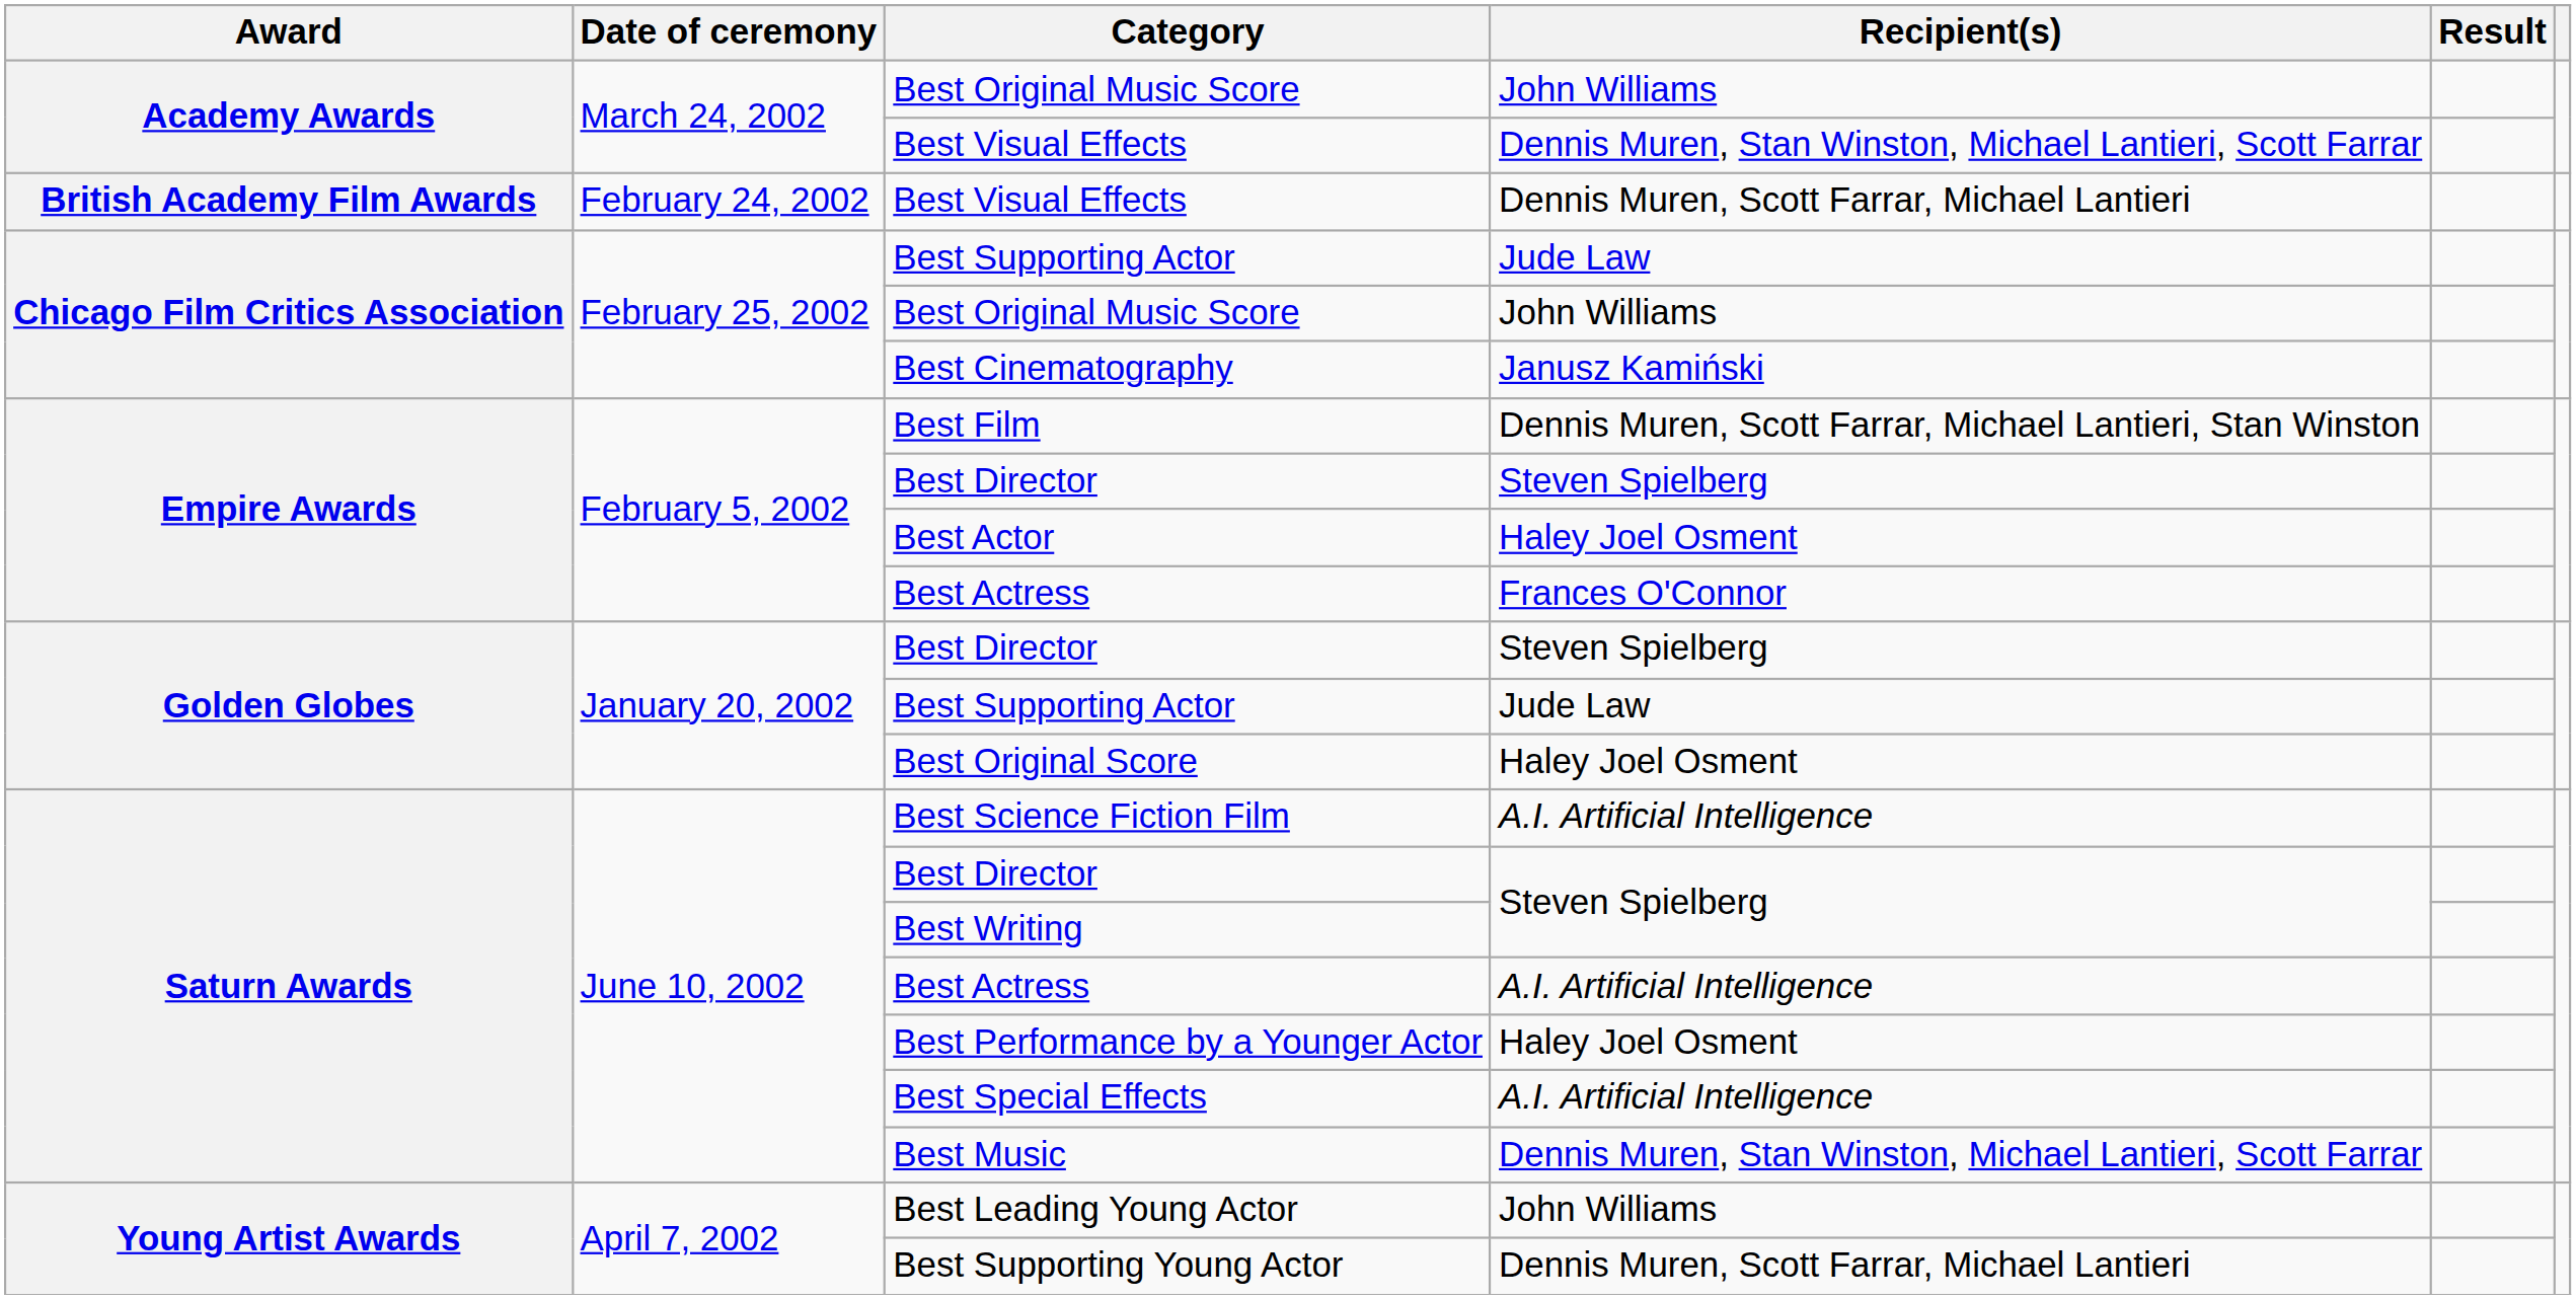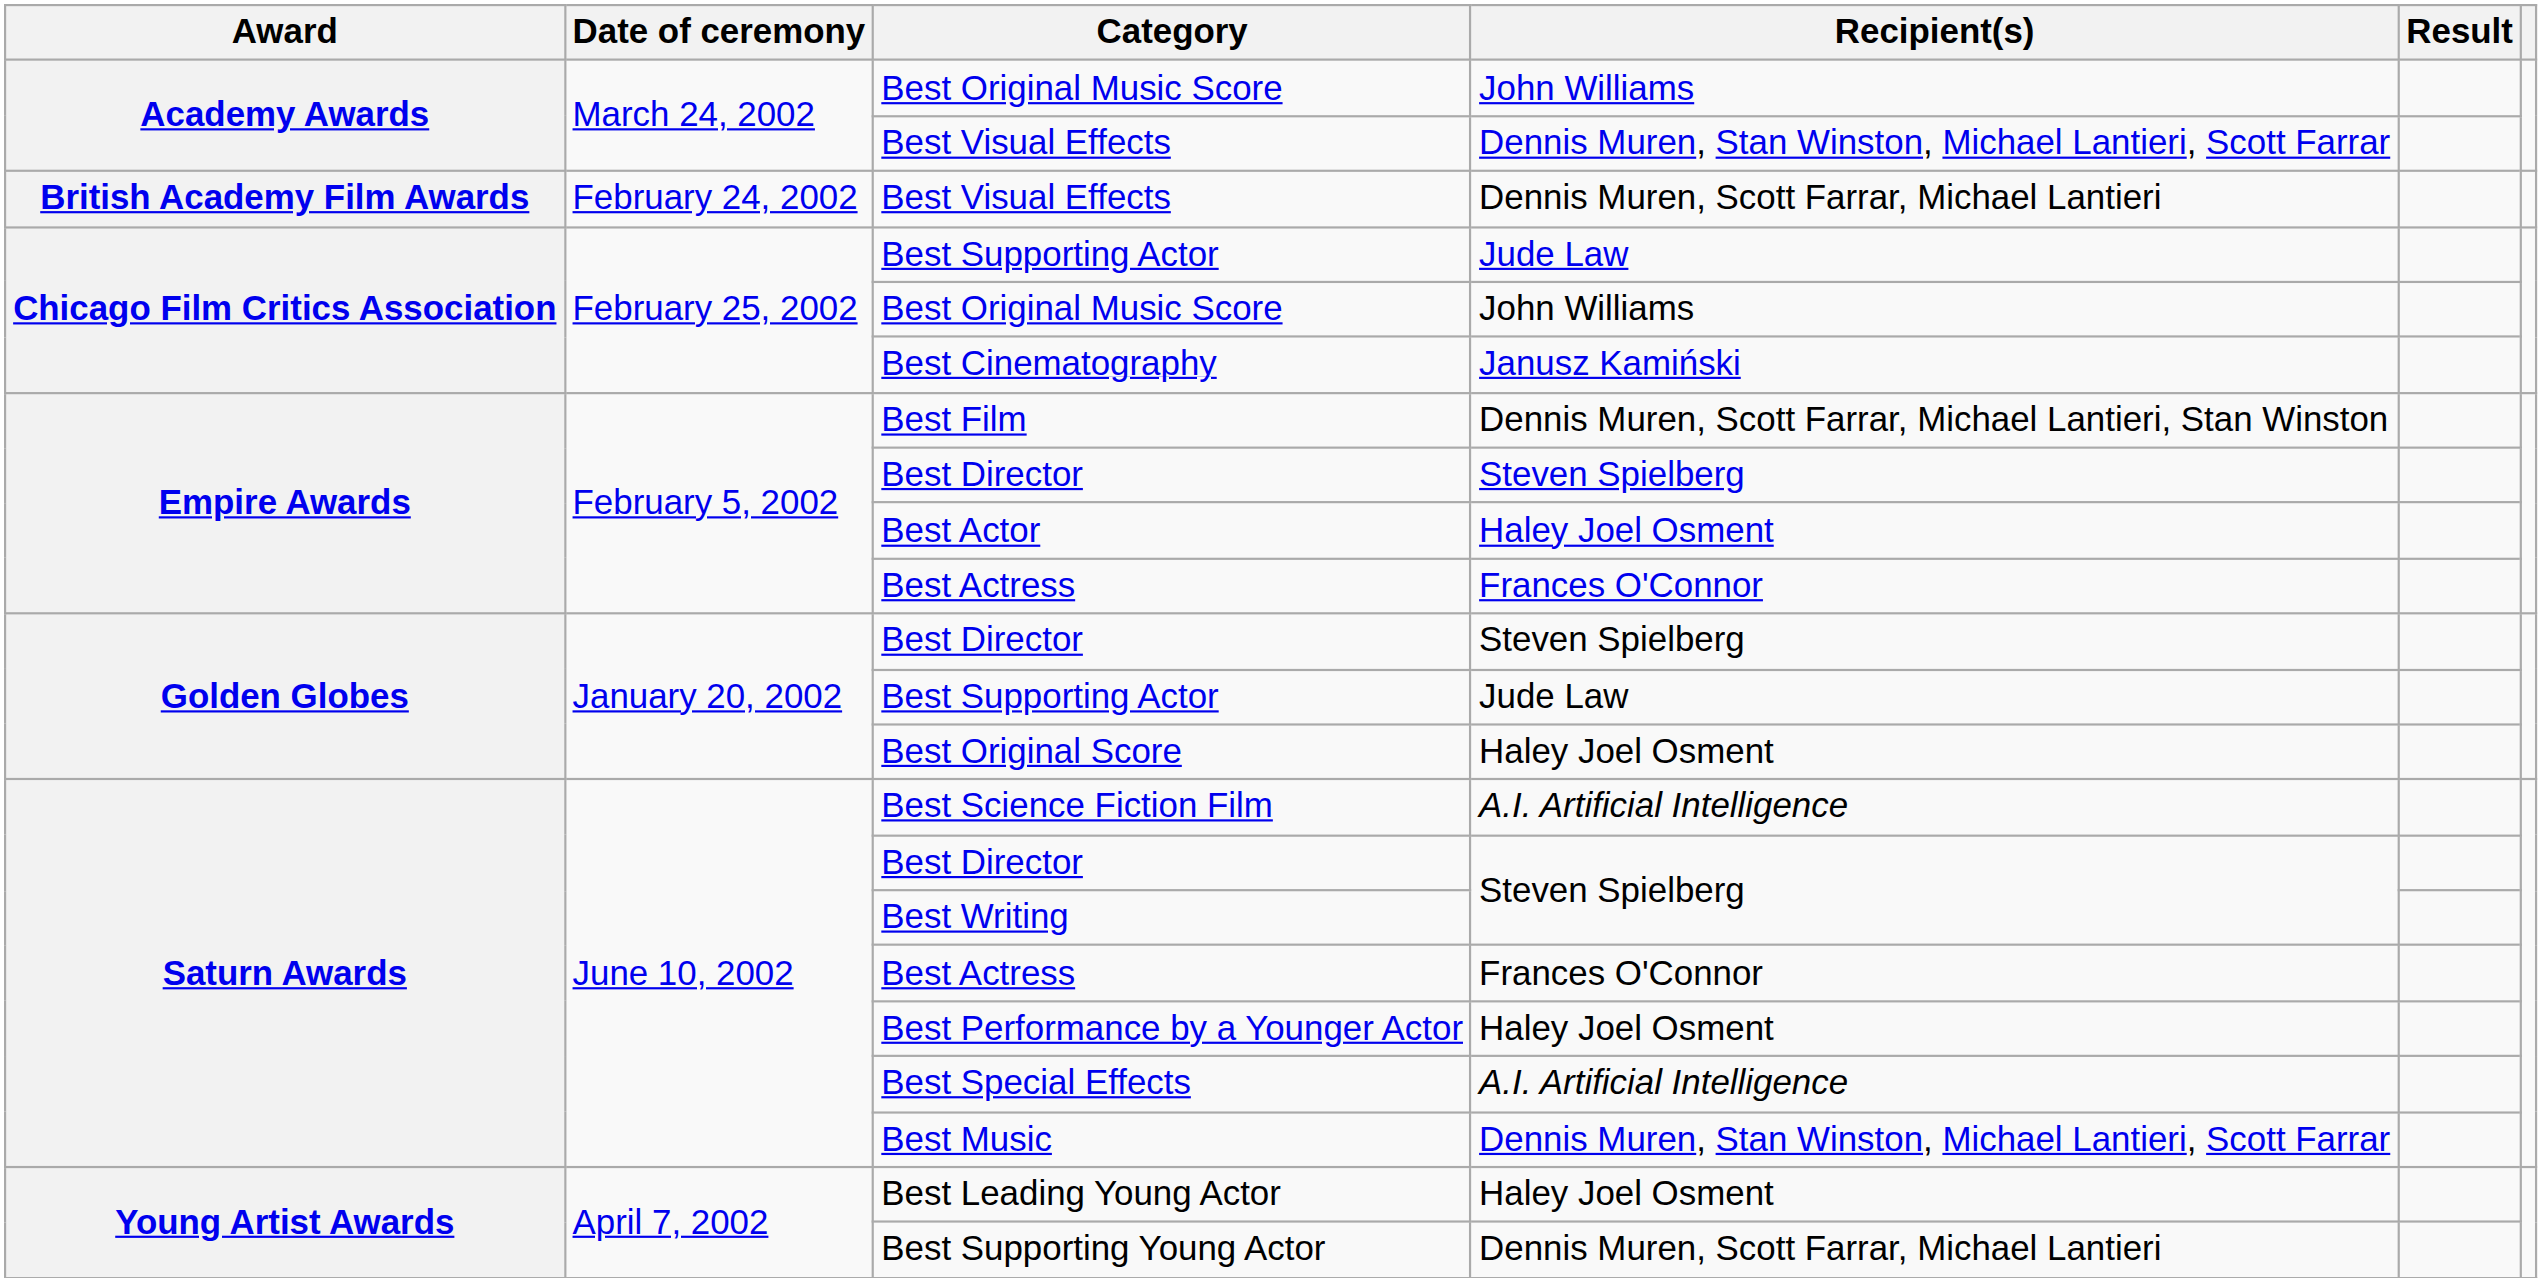 <table class="wikitable plainrowheaders sortable">
 <tr>
 <th scope="col">Award</th>
 <th scope="col">Date of ceremony</th>
 <th scope="col">Category</th>
 <th scope="col">Recipient(s)</th>
 <th scope="col">Result</th>
 <th scope="col" class="unsortable"></th>
 </tr>
 <tr>
 <th scope="row" rowspan=2><a href='#'>Academy Awards</a></th>
 <td rowspan="2"><a href='#'>March 24, 2002</a></td>
 <td><a href='#'>Best Original Music Score</a></td>
 <td><a href='#'>John Williams</a></td>
 <td></td>
 <td rowspan="2"></td>
 </tr>
 <tr>
 <td><a href='#'>Best Visual Effects</a></td>
 <td><a href='#'>Dennis Muren</a>, <a href='#'>Stan Winston</a>, <a href='#'>Michael Lantieri</a>, <a href='#'>Scott Farrar</a></td>
 <td></td>
 </tr>
 <tr>
 <th scope="row"><a href='#'>British Academy Film Awards</a></th>
 <td rowspan="1"><a href='#'>February 24, 2002</a></td>
 <td><a href='#'>Best Visual Effects</a></td>
 <td>Dennis Muren, Scott Farrar, Michael Lantieri</td>
 <td></td>
 <td rowspan="1"></td>
 </tr>
 <tr>
 <th scope="row" rowspan=3><a href='#'>Chicago Film Critics Association</a></th>
 <td rowspan="3"><a href='#'>February 25, 2002</a></td>
 <td><a href='#'>Best Supporting Actor</a></td>
 <td><a href='#'>Jude Law</a></td>
 <td></td>
 <td rowspan="3"></td>
 </tr>
 <tr>
 <td><a href='#'>Best Original Music Score</a></td>
 <td>John Williams</td>
 <td></td>
 </tr>
 <tr>
 <td><a href='#'>Best Cinematography</a></td>
 <td><a href='#'>Janusz Kamiński</a></td>
 <td></td>
 </tr>
 <tr>
 <th scope="row" rowspan=4><a href='#'>Empire Awards</a></th>
 <td rowspan="4"><a href='#'>February 5, 2002</a></td>
 <td><a href='#'>Best Film</a></td>
 <td>Dennis Muren, Scott Farrar, Michael Lantieri, Stan Winston</td>
 <td></td>
 <td rowspan="4"></td>
 </tr>
 <tr>
 <td><a href='#'>Best Director</a></td>
 <td><a href='#'>Steven Spielberg</a></td>
 <td></td>
 </tr>
 <tr>
 <td><a href='#'>Best Actor</a></td>
 <td><a href='#'>Haley Joel Osment</a></td>
 <td></td>
 </tr>
 <tr>
 <td><a href='#'>Best Actress</a></td>
 <td><a href='#'>Frances O'Connor</a></td>
 <td></td>
 </tr>
 <tr>
 <th scope="row" rowspan=3><a href='#'>Golden Globes</a></th>
 <td rowspan="3"><a href='#'>January 20, 2002</a></td>
 <td><a href='#'>Best Director</a></td>
 <td>Steven Spielberg</td>
 <td></td>
 <td rowspan="3"></td>
 </tr>
 <tr>
 <td><a href='#'>Best Supporting Actor</a></td>
 <td>Jude Law</td>
 <td></td>
 </tr>
 <tr>
 <td><a href='#'>Best Original Score</a></td>
 <td>Haley Joel Osment</td>
 <td></td>
 </tr>
 <tr>
 <th scope="row" rowspan=7><a href='#'>Saturn Awards</a></th>
 <td rowspan="7"><a href='#'>June 10, 2002</a></td>
 <td><a href='#'>Best Science Fiction Film</a></td>
 <td><em>A.I. Artificial Intelligence</em></td>
 <td></td>
 <td rowspan="7"></td>
 </tr>
 <tr>
 <td><a href='#'>Best Director</a></td>
 <td rowspan="2">Steven Spielberg</td>
 <td></td>
 </tr>
 <tr>
 <td><a href='#'>Best Writing</a></td>
 <td></td>
 </tr>
 <tr>
 <td><a href='#'>Best Actress</a></td>
-<td><em>A.I. Artificial Intelligence</em></td>
+<td>Frances O'Connor</td>
 <td></td>
 </tr>
 <tr>
 <td><a href='#'>Best Performance by a Younger Actor</a></td>
 <td>Haley Joel Osment</td>
 <td></td>
 </tr>
 <tr>
 <td><a href='#'>Best Special Effects</a></td>
 <td><em>A.I. Artificial Intelligence</em></td>
 <td></td>
 </tr>
 <tr>
 <td><a href='#'>Best Music</a></td>
 <td><a href='#'>Dennis Muren</a>, <a href='#'>Stan Winston</a>, <a href='#'>Michael Lantieri</a>, <a href='#'>Scott Farrar</a></td>
 <td></td>
 </tr>
 <tr>
 <th scope="row" rowspan=2><a href='#'>Young Artist Awards</a></th>
 <td rowspan="2"><a href='#'>April 7, 2002</a></td>
 <td>Best Leading Young Actor</td>
-<td>John Williams</td>
+<td>Haley Joel Osment</td>
 <td></td>
 <td rowspan="2"></td>
 </tr>
 <tr>
 <td>Best Supporting Young Actor</td>
 <td>Dennis Muren, Scott Farrar, Michael Lantieri</td>
 <td></td>
 </tr>
 <tr>
 </tr>
 </table>
